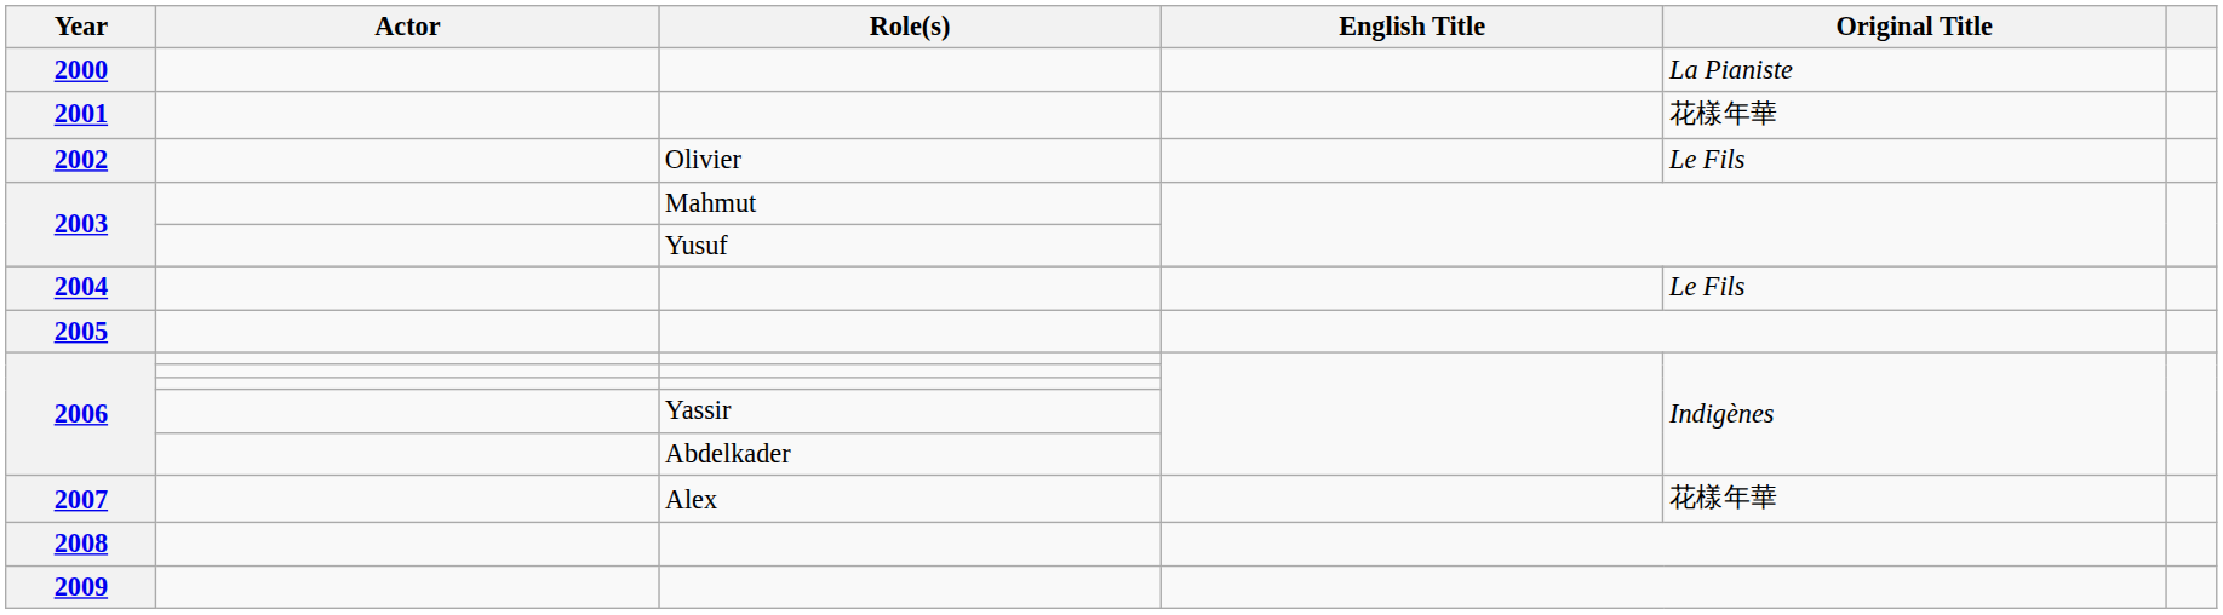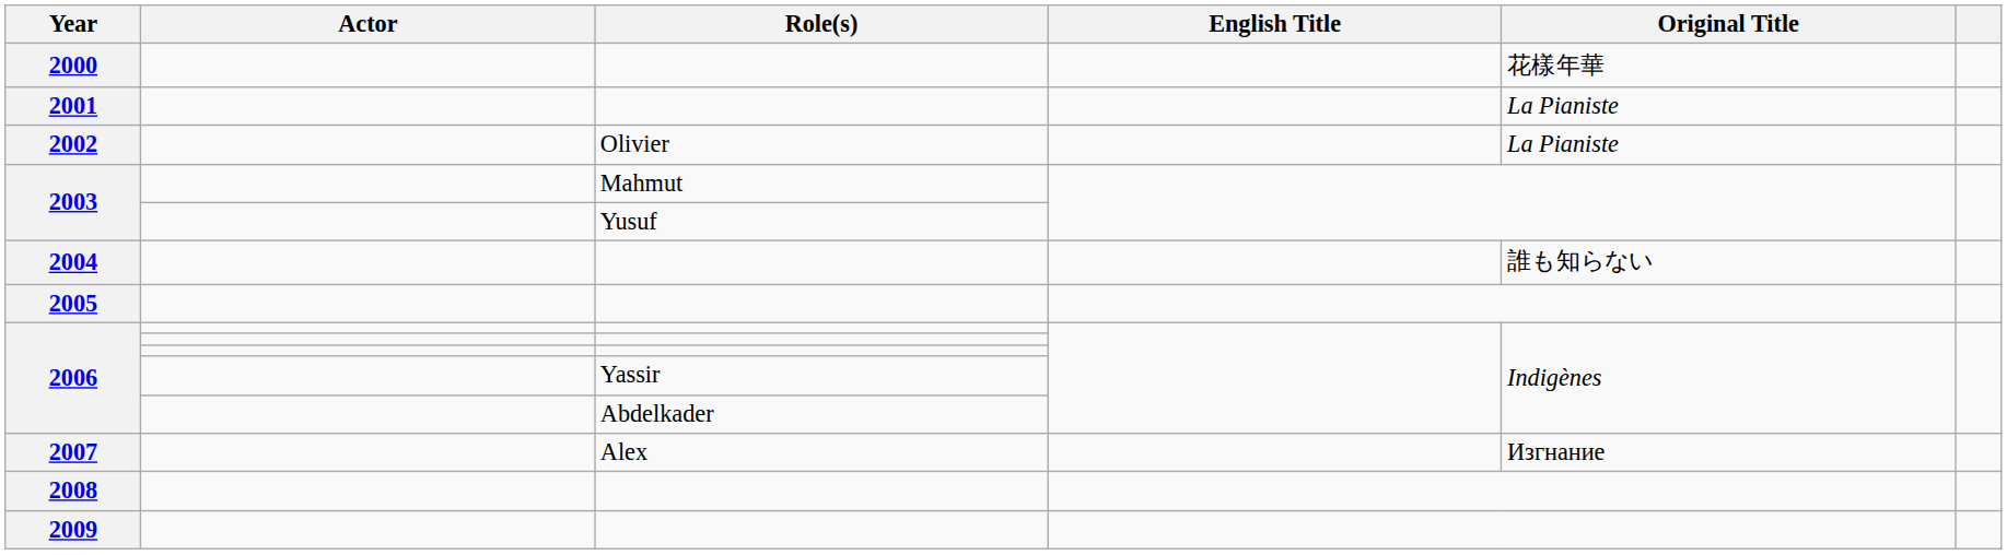 <table class="wikitable unsortable">
 <tr>
 <th scope="col" style="width:3%;">Year</th>
 <th scope="col" style="width:10%;">Actor</th>
 <th scope="col" style="width:10%;">Role(s)</th>
 <th scope="col" style="width:10%;">English Title</th>
 <th scope="col" style="width:10%;">Original Title</th>
 <th scope="col" style="width:1%;" class="unsortable"></th>
 </tr>
 <tr>
 <th style="text-align:center;"><a href='#'>2000</a></th>
 <td></td>
 <td></td>
 <td></td>
-<td><em>La Pianiste</em></td>
+<td>花樣年華</td>
 <td style="text-align:center;"></td>
 </tr>
 <tr>
 <th style="text-align:center;"><a href='#'>2001</a></th>
 <td></td>
 <td></td>
 <td></td>
-<td>花樣年華</td>
+<td><em>La Pianiste</em></td>
 <td style="text-align:center;"></td>
 </tr>
 <tr>
 <th style="text-align:center;"><a href='#'>2002</a></th>
 <td></td>
 <td>Olivier</td>
 <td></td>
-<td><em>Le Fils</em></td>
+<td><em>La Pianiste</em></td>
 <td style="text-align:center;"></td>
 </tr>
 <tr>
 <th rowspan="2" style="text-align:center;"><a href='#'>2003</a></th>
 <td></td>
 <td>Mahmut</td>
 <td rowspan="2" colspan="2"></td>
 <td rowspan="2" style="text-align:center;"></td>
 </tr>
 <tr>
 <td></td>
 <td>Yusuf</td>
 </tr>
 <tr>
 <th style="text-align:center;"><a href='#'>2004</a></th>
 <td></td>
 <td></td>
 <td></td>
-<td><em>Le Fils</em></td>
+<td>誰も知らない</td>
 <td style="text-align:center;"></td>
 </tr>
 <tr>
 <th style="text-align:center;"><a href='#'>2005</a></th>
 <td></td>
 <td></td>
 <td colspan="2"></td>
 <td style="text-align:center;"></td>
 </tr>
 <tr>
 <th rowspan="5" style="text-align:center;"><a href='#'>2006</a></th>
 <td></td>
 <td></td>
 <td rowspan="5"></td>
 <td rowspan="5"><em>Indigènes</em></td>
 <td rowspan="5" style="text-align:center;"></td>
 </tr>
 <tr>
 <td></td>
 <td></td>
 </tr>
 <tr>
 <td></td>
 <td></td>
 </tr>
 <tr>
 <td></td>
 <td>Yassir</td>
 </tr>
 <tr>
 <td></td>
 <td>Abdelkader</td>
 </tr>
 <tr>
 <th style="text-align:center;"><a href='#'>2007</a></th>
 <td></td>
 <td>Alex</td>
 <td></td>
-<td>花樣年華</td>
+<td>Изгнание</td>
 <td style="text-align:center;"></td>
 </tr>
 <tr>
 <th style="text-align:center;"><a href='#'>2008</a></th>
 <td></td>
 <td></td>
 <td colspan="2"></td>
 <td style="text-align:center;"></td>
 </tr>
 <tr>
 <th style="text-align:center;"><a href='#'>2009</a></th>
 <td></td>
 <td></td>
 <td colspan="2"></td>
 <td style="text-align:center;"></td>
 </tr>
 </table>
